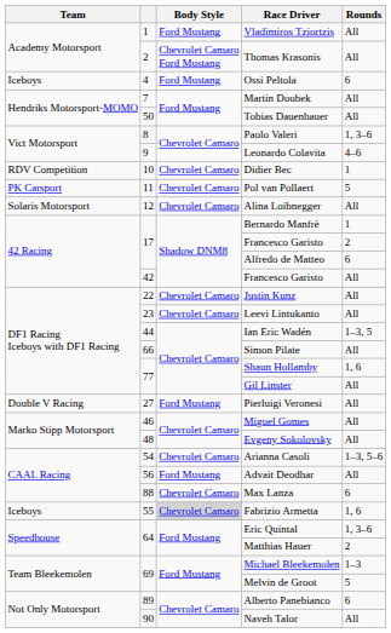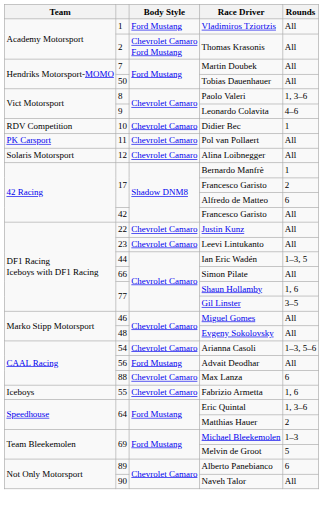 <table class="wikitable" style="font-size: 85%">
 <tr>
 <th>Team</th>
 <th></th>
 <th>Body Style</th>
 <th>Race Driver</th>
 <th>Rounds</th>
 </tr>
 <tr>
 <td rowspan=2> Academy Motorsport</td>
 <td>1</td>
 <td><a href='#'>Ford Mustang</a></td>
 <td> <a href='#'>Vladimiros Tziortzis</a></td>
 <td>All</td>
 </tr>
 <tr>
 <td>2</td>
 <td><a href='#'>Chevrolet Camaro</a> <small></small><br><a href='#'>Ford Mustang</a> <small></small></td>
 <td> Thomas Krasonis</td>
 <td>All</td>
-</tr>
-<tr>
-<td> Iceboys</td>
-<td>4</td>
-<td><a href='#'>Ford Mustang</a></td>
-<td> Ossi Peltola</td>
-<td>6</td>
 </tr>
 <tr>
 <td rowspan=2> Hendriks Motorsport-<a href='#'>MOMO</a></td>
 <td>7</td>
 <td rowspan=2><a href='#'>Ford Mustang</a></td>
 <td> Martin Doubek</td>
 <td>All</td>
 </tr>
 <tr>
 <td>50</td>
 <td> Tobias Dauenhauer</td>
 <td>All</td>
 </tr>
 <tr>
 <td rowspan=2> Vict Motorsport</td>
 <td>8</td>
 <td rowspan=2><a href='#'>Chevrolet Camaro</a></td>
 <td> Paolo Valeri</td>
 <td>1, 3–6</td>
 </tr>
 <tr>
 <td>9</td>
 <td> Leonardo Colavita</td>
 <td>4–6</td>
 </tr>
 <tr>
 <td> RDV Competition</td>
 <td>10</td>
 <td><a href='#'>Chevrolet Camaro</a></td>
 <td> Didier Bec</td>
 <td>1</td>
 </tr>
 <tr>
 <td> <a href='#'>PK Carsport</a></td>
 <td>11</td>
 <td><a href='#'>Chevrolet Camaro</a></td>
 <td> Pol van Pollaert</td>
-<td>5</td>
+<td>All</td>
 </tr>
 <tr>
 <td> Solaris Motorsport</td>
 <td>12</td>
 <td><a href='#'>Chevrolet Camaro</a></td>
 <td> Alina Loibnegger</td>
 <td>All</td>
 </tr>
 <tr>
 <td rowspan=4> <a href='#'>42 Racing</a></td>
 <td rowspan=3>17</td>
 <td rowspan=4><a href='#'>Shadow DNM8</a></td>
 <td> Bernardo Manfrè</td>
 <td>1</td>
 </tr>
 <tr>
 <td> Francesco Garisto</td>
 <td>2</td>
 </tr>
 <tr>
 <td> Alfredo de Matteo</td>
 <td>6</td>
 </tr>
 <tr>
 <td>42</td>
 <td> Francesco Garisto</td>
 <td>All</td>
 </tr>
 <tr>
 <td rowspan=6> DF1 Racing<br> Iceboys with DF1 Racing</td>
 <td>22</td>
 <td><a href='#'>Chevrolet Camaro</a></td>
 <td> <a href='#'>Justin Kunz</a></td>
 <td>All</td>
 </tr>
 <tr>
 <td>23</td>
 <td><a href='#'>Chevrolet Camaro</a></td>
 <td> Leevi Lintukanto</td>
 <td>All</td>
 </tr>
 <tr>
 <td>44</td>
 <td rowspan=4><a href='#'>Chevrolet Camaro</a></td>
 <td> Ian Eric Wadén</td>
 <td>1–3, 5</td>
 </tr>
 <tr>
 <td>66</td>
 <td> Simon Pilate</td>
 <td>All</td>
 </tr>
 <tr>
 <td rowspan=2>77</td>
 <td> <a href='#'>Shaun Hollamby</a></td>
 <td>1, 6</td>
 </tr>
 <tr>
 <td> <a href='#'>Gil Linster</a></td>
-<td>All</td>
-</tr>
-<tr>
-<td> Double V Racing</td>
-<td>27</td>
-<td><a href='#'>Ford Mustang</a></td>
-<td> Pierluigi Veronesi</td>
-<td>All</td>
+<td>3–5</td>
 </tr>
 <tr>
 <td rowspan=2> Marko Stipp Motorsport</td>
 <td>46</td>
 <td rowspan=2><a href='#'>Chevrolet Camaro</a></td>
 <td> <a href='#'>Miguel Gomes</a></td>
 <td>All</td>
 </tr>
 <tr>
 <td>48</td>
 <td> <a href='#'>Evgeny Sokolovsky</a></td>
 <td>All</td>
 </tr>
 <tr>
 <td rowspan=3> <a href='#'>CAAL Racing</a></td>
 <td>54</td>
 <td><a href='#'>Chevrolet Camaro</a></td>
 <td> Arianna Casoli</td>
 <td>1–3, 5–6</td>
 </tr>
 <tr>
 <td>56</td>
 <td><a href='#'>Ford Mustang</a></td>
 <td> Advait Deodhar</td>
 <td>All</td>
 </tr>
 <tr>
 <td>88</td>
 <td><a href='#'>Chevrolet Camaro</a></td>
 <td> Max Lanza</td>
 <td>6</td>
 </tr>
 <tr>
 <td> Iceboys</td>
 <td>55</td>
-<td style="background: lightgrey;"><a href='#'>Chevrolet Camaro</a></td>
+<td><a href='#'>Chevrolet Camaro</a></td>
 <td> Fabrizio Armetta</td>
 <td>1, 6</td>
 </tr>
 <tr>
 <td rowspan=2> <a href='#'>Speedhouse</a></td>
 <td rowspan=2>64</td>
 <td rowspan=2><a href='#'>Ford Mustang</a></td>
 <td> Eric Quintal</td>
 <td>1, 3–6</td>
 </tr>
 <tr>
 <td> Matthias Hauer</td>
 <td>2</td>
 </tr>
 <tr>
 <td rowspan=2> Team Bleekemolen</td>
 <td rowspan=2>69</td>
 <td rowspan=2><a href='#'>Ford Mustang</a></td>
 <td> <a href='#'>Michael Bleekemolen</a></td>
 <td>1–3</td>
 </tr>
 <tr>
 <td> Melvin de Groot</td>
 <td>5</td>
 </tr>
 <tr>
 <td rowspan="2"> Not Only Motorsport</td>
 <td>89</td>
 <td rowspan="2"><a href='#'>Chevrolet Camaro</a></td>
 <td> Alberto Panebianco</td>
 <td>6</td>
 </tr>
 <tr>
 <td>90</td>
 <td> Naveh Talor</td>
 <td>All</td>
 </tr>
 </table>
